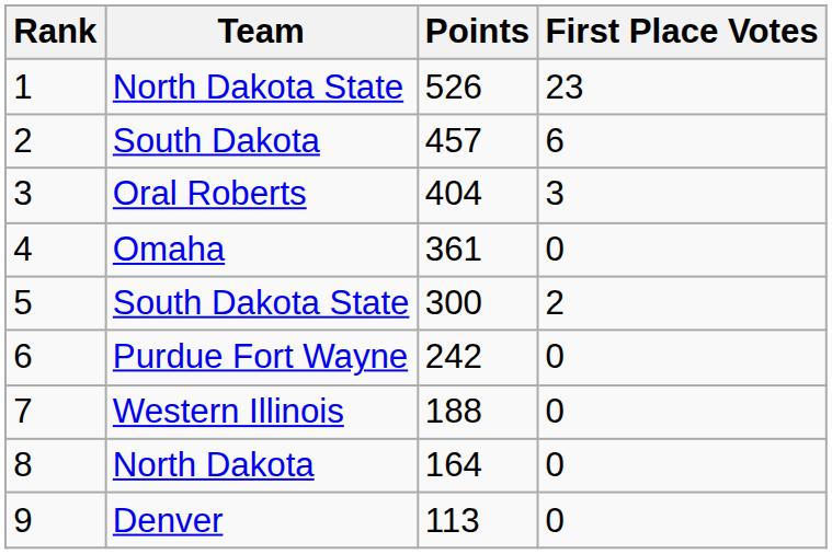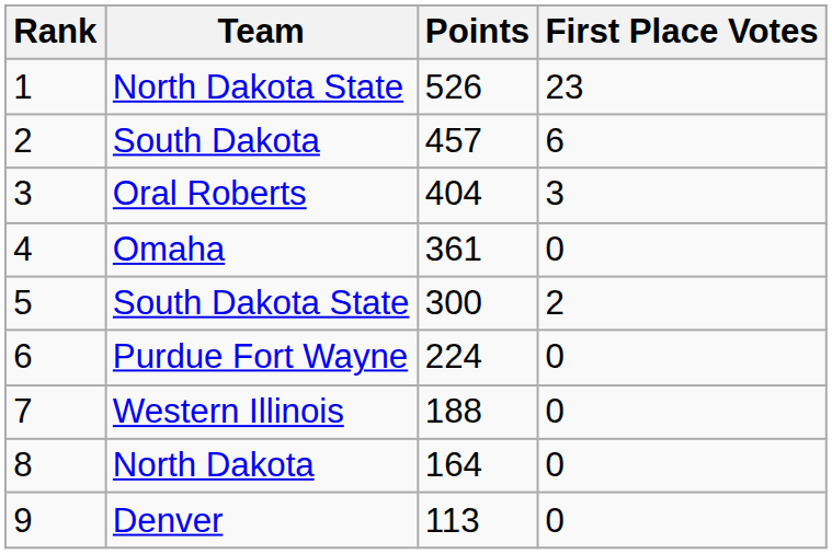 <table class="wikitable">
 <tr>
 <th>Rank</th>
 <th>Team</th>
 <th>Points</th>
 <th>First Place Votes</th>
 </tr>
 <tr>
 <td>1</td>
 <td><a href='#'>North Dakota State</a></td>
 <td>526</td>
 <td>23</td>
 </tr>
 <tr>
 <td>2</td>
 <td><a href='#'>South Dakota</a></td>
 <td>457</td>
 <td>6</td>
 </tr>
 <tr>
 <td>3</td>
 <td><a href='#'>Oral Roberts</a></td>
 <td>404</td>
 <td>3</td>
 </tr>
 <tr>
 <td>4</td>
 <td><a href='#'>Omaha</a></td>
 <td>361</td>
 <td>0</td>
 </tr>
 <tr>
 <td>5</td>
 <td><a href='#'>South Dakota State</a></td>
 <td>300</td>
 <td>2</td>
 </tr>
 <tr>
 <td>6</td>
 <td><a href='#'>Purdue Fort Wayne</a></td>
-<td>242</td>
+<td>224</td>
 <td>0</td>
 </tr>
 <tr>
 <td>7</td>
 <td><a href='#'>Western Illinois</a></td>
 <td>188</td>
 <td>0</td>
 </tr>
 <tr>
 <td>8</td>
 <td><a href='#'>North Dakota</a></td>
 <td>164</td>
 <td>0</td>
 </tr>
 <tr>
 <td>9</td>
 <td><a href='#'>Denver</a></td>
 <td>113</td>
 <td>0</td>
 </tr>
 </table>
